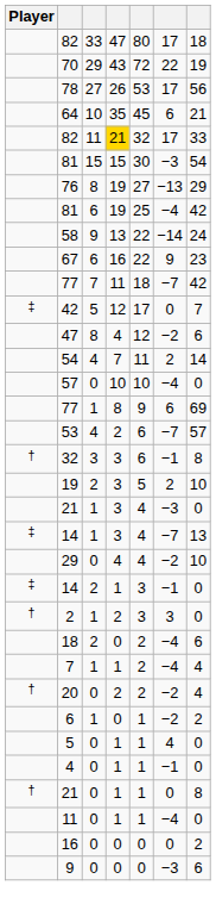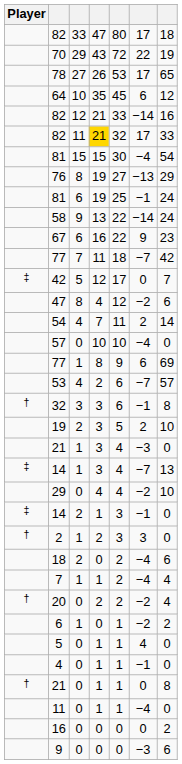 <table class="wikitable sortable" style="text-align:center;">
 <tr>
 <th>Player</th>
 <th></th>
 <th></th>
 <th></th>
 <th></th>
 <th data-sort-type="number"></th>
 <th></th>
 </tr>
 <tr>
 <td></td>
 <td>82</td>
 <td>33</td>
 <td>47</td>
 <td>80</td>
 <td>17</td>
 <td>18</td>
 </tr>
 <tr>
 <td></td>
 <td>70</td>
 <td>29</td>
 <td>43</td>
 <td>72</td>
 <td>22</td>
 <td>19</td>
 </tr>
 <tr>
 <td></td>
 <td>78</td>
 <td>27</td>
 <td>26</td>
 <td>53</td>
 <td>17</td>
-<td>56</td>
+<td>65</td>
 </tr>
 <tr>
 <td></td>
 <td>64</td>
 <td>10</td>
 <td>35</td>
 <td>45</td>
 <td>6</td>
+<td>12</td>
+</tr>
+<tr>
+<td></td>
+<td>82</td>
+<td>12</td>
 <td>21</td>
+<td>33</td>
+<td>−14</td>
+<td>16</td>
 </tr>
 <tr>
 <td></td>
 <td>82</td>
 <td>11</td>
 <td style="background: gold;">21</td>
 <td>32</td>
 <td>17</td>
 <td>33</td>
 </tr>
 <tr>
 <td></td>
 <td>81</td>
 <td>15</td>
 <td>15</td>
 <td>30</td>
-<td>−3</td>
+<td>−4</td>
 <td>54</td>
 </tr>
 <tr>
 <td></td>
 <td>76</td>
 <td>8</td>
 <td>19</td>
 <td>27</td>
 <td>−13</td>
 <td>29</td>
 </tr>
 <tr>
 <td></td>
 <td>81</td>
 <td>6</td>
 <td>19</td>
 <td>25</td>
-<td>−4</td>
-<td>42</td>
+<td>−1</td>
+<td>24</td>
 </tr>
 <tr>
 <td></td>
 <td>58</td>
 <td>9</td>
 <td>13</td>
 <td>22</td>
 <td>−14</td>
 <td>24</td>
 </tr>
 <tr>
 <td></td>
 <td>67</td>
 <td>6</td>
 <td>16</td>
 <td>22</td>
 <td>9</td>
 <td>23</td>
 </tr>
 <tr>
 <td></td>
 <td>77</td>
 <td>7</td>
 <td>11</td>
 <td>18</td>
 <td>−7</td>
 <td>42</td>
 </tr>
 <tr>
 <td><sup>‡</sup></td>
 <td>42</td>
 <td>5</td>
 <td>12</td>
 <td>17</td>
 <td>0</td>
 <td>7</td>
 </tr>
 <tr>
 <td></td>
 <td>47</td>
 <td>8</td>
 <td>4</td>
 <td>12</td>
 <td>−2</td>
 <td>6</td>
 </tr>
 <tr>
 <td></td>
 <td>54</td>
 <td>4</td>
 <td>7</td>
 <td>11</td>
 <td>2</td>
 <td>14</td>
 </tr>
 <tr>
 <td></td>
 <td>57</td>
 <td>0</td>
 <td>10</td>
 <td>10</td>
 <td>−4</td>
 <td>0</td>
 </tr>
 <tr>
 <td></td>
 <td>77</td>
 <td>1</td>
 <td>8</td>
 <td>9</td>
 <td>6</td>
 <td>69</td>
 </tr>
 <tr>
 <td></td>
 <td>53</td>
 <td>4</td>
 <td>2</td>
 <td>6</td>
 <td>−7</td>
 <td>57</td>
 </tr>
 <tr>
 <td><sup>†</sup></td>
 <td>32</td>
 <td>3</td>
 <td>3</td>
 <td>6</td>
 <td>−1</td>
 <td>8</td>
 </tr>
 <tr>
 <td></td>
 <td>19</td>
 <td>2</td>
 <td>3</td>
 <td>5</td>
 <td>2</td>
 <td>10</td>
 </tr>
 <tr>
 <td></td>
 <td>21</td>
 <td>1</td>
 <td>3</td>
 <td>4</td>
 <td>−3</td>
 <td>0</td>
 </tr>
 <tr>
 <td><sup>‡</sup></td>
 <td>14</td>
 <td>1</td>
 <td>3</td>
 <td>4</td>
 <td>−7</td>
 <td>13</td>
 </tr>
 <tr>
 <td></td>
 <td>29</td>
 <td>0</td>
 <td>4</td>
 <td>4</td>
 <td>−2</td>
 <td>10</td>
 </tr>
 <tr>
 <td><sup>‡</sup></td>
 <td>14</td>
 <td>2</td>
 <td>1</td>
 <td>3</td>
 <td>−1</td>
 <td>0</td>
 </tr>
 <tr>
 <td><sup>†</sup></td>
 <td>2</td>
 <td>1</td>
 <td>2</td>
 <td>3</td>
 <td>3</td>
 <td>0</td>
 </tr>
 <tr>
 <td></td>
 <td>18</td>
 <td>2</td>
 <td>0</td>
 <td>2</td>
 <td>−4</td>
 <td>6</td>
 </tr>
 <tr>
 <td></td>
 <td>7</td>
 <td>1</td>
 <td>1</td>
 <td>2</td>
 <td>−4</td>
 <td>4</td>
 </tr>
 <tr>
 <td><sup>†</sup></td>
 <td>20</td>
 <td>0</td>
 <td>2</td>
 <td>2</td>
 <td>−2</td>
 <td>4</td>
 </tr>
 <tr>
 <td></td>
 <td>6</td>
 <td>1</td>
 <td>0</td>
 <td>1</td>
 <td>−2</td>
 <td>2</td>
 </tr>
 <tr>
 <td></td>
 <td>5</td>
 <td>0</td>
 <td>1</td>
 <td>1</td>
 <td>4</td>
 <td>0</td>
 </tr>
 <tr>
 <td></td>
 <td>4</td>
 <td>0</td>
 <td>1</td>
 <td>1</td>
 <td>−1</td>
 <td>0</td>
 </tr>
 <tr>
 <td><sup>†</sup></td>
 <td>21</td>
 <td>0</td>
 <td>1</td>
 <td>1</td>
 <td>0</td>
 <td>8</td>
 </tr>
 <tr>
 <td></td>
 <td>11</td>
 <td>0</td>
 <td>1</td>
 <td>1</td>
 <td>−4</td>
 <td>0</td>
 </tr>
 <tr>
 <td></td>
 <td>16</td>
 <td>0</td>
 <td>0</td>
 <td>0</td>
 <td>0</td>
 <td>2</td>
 </tr>
 <tr>
 <td></td>
 <td>9</td>
 <td>0</td>
 <td>0</td>
 <td>0</td>
 <td>−3</td>
 <td>6</td>
 </tr>
 </table>
